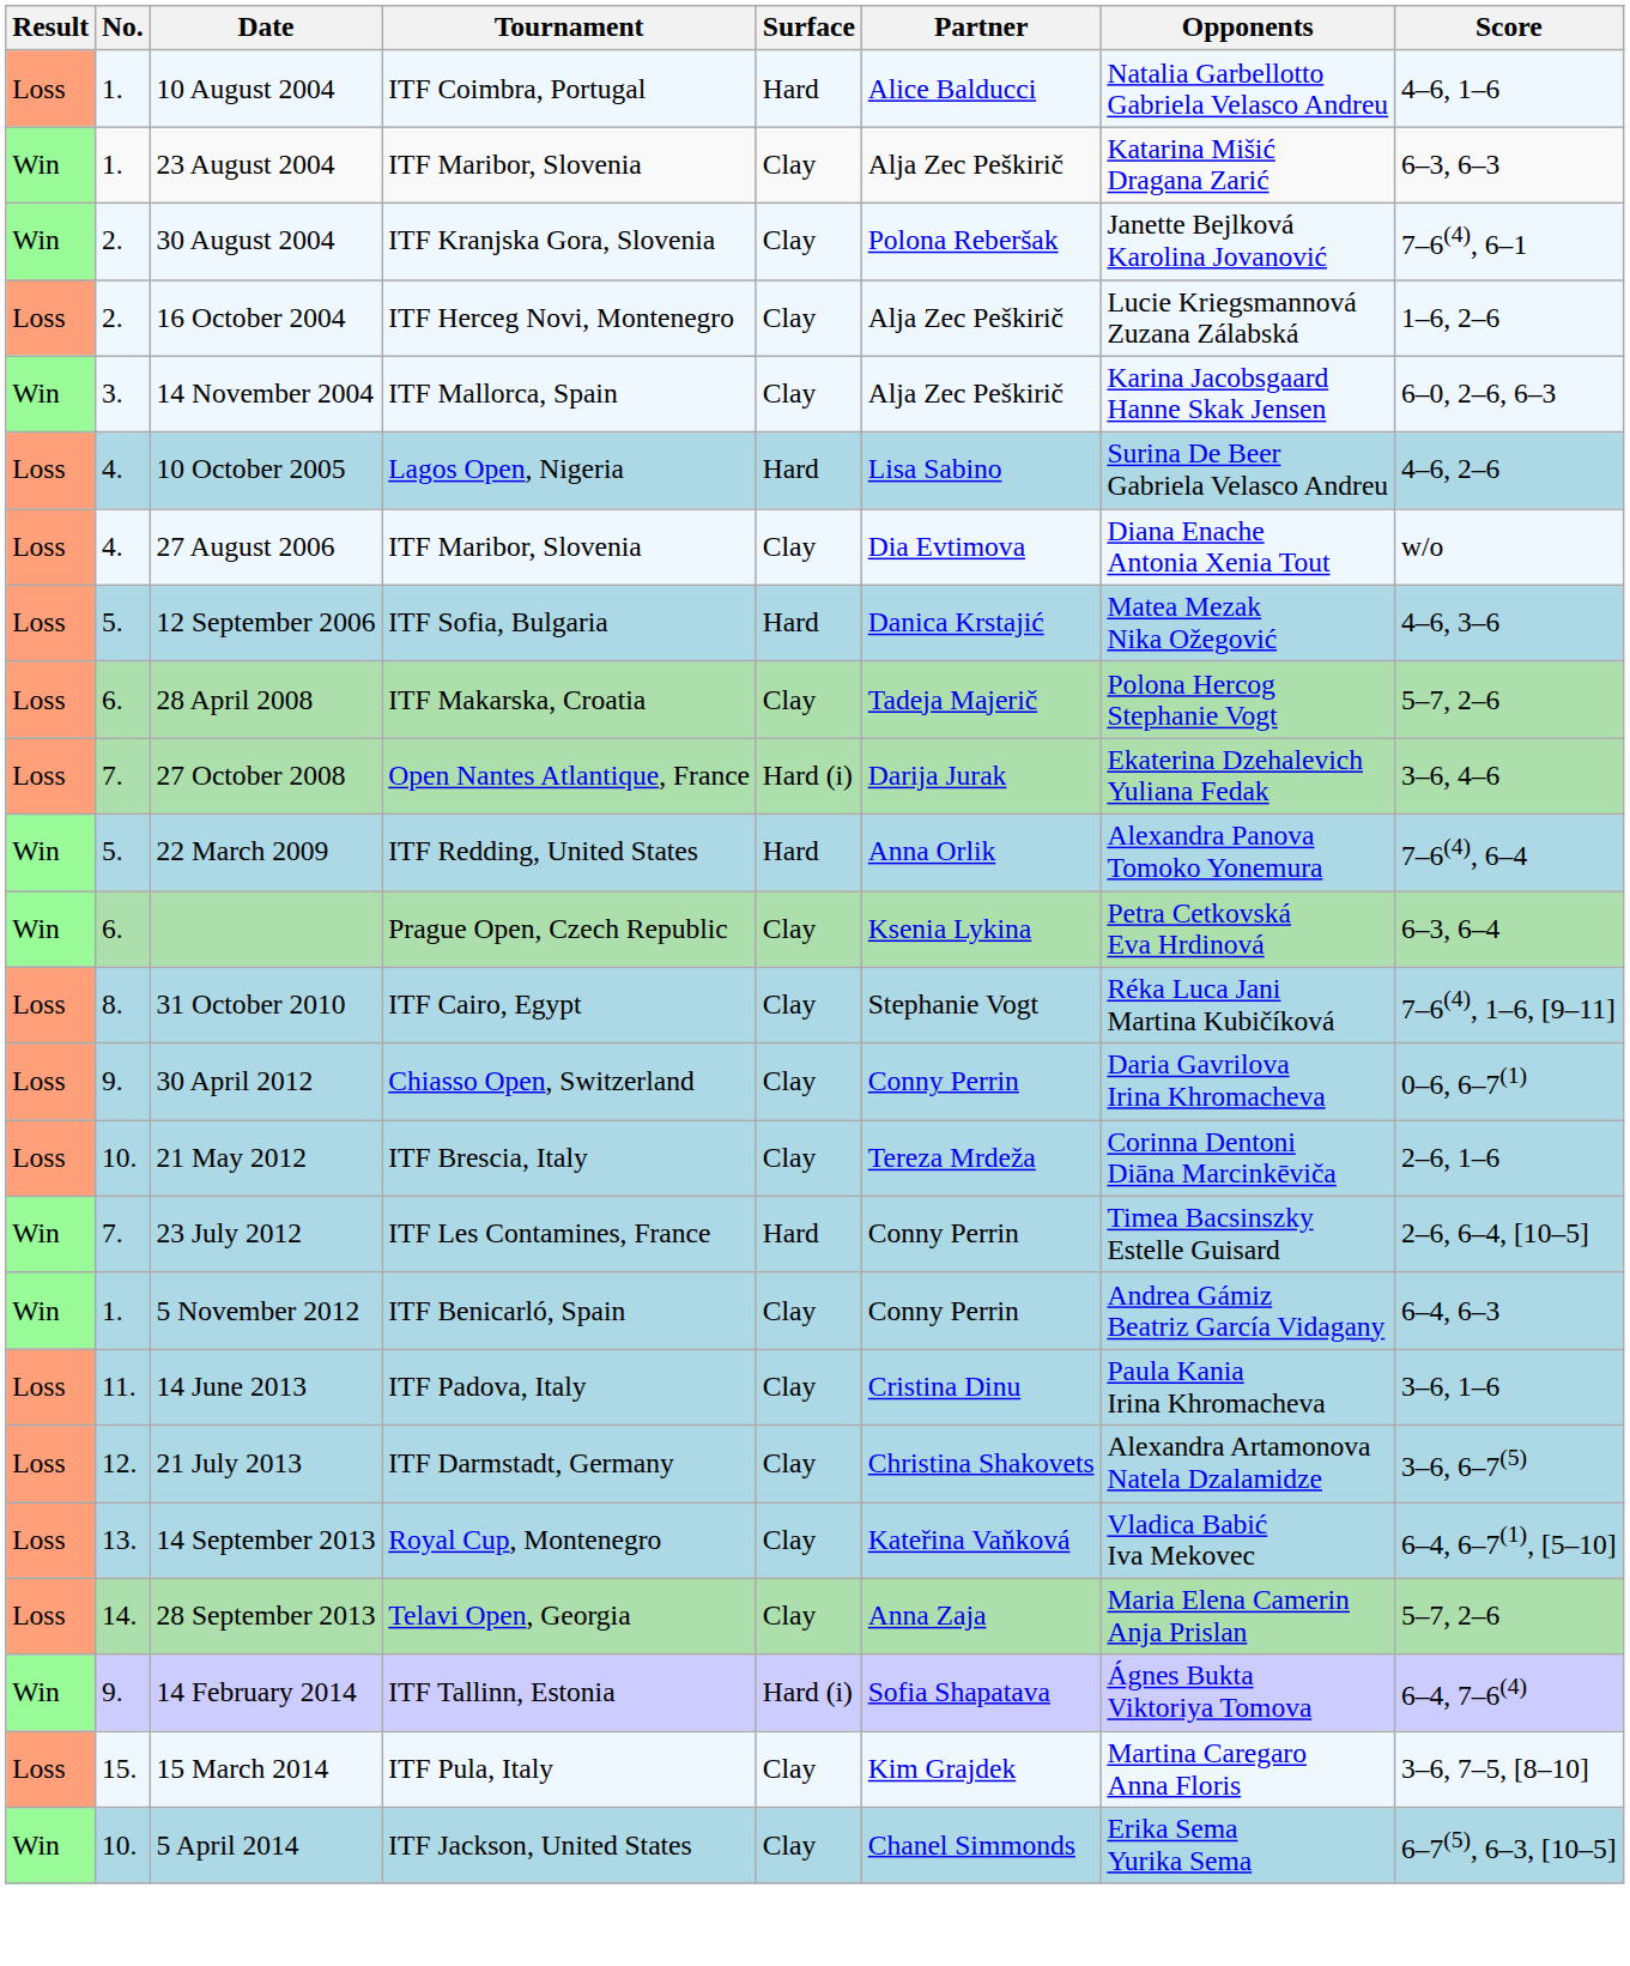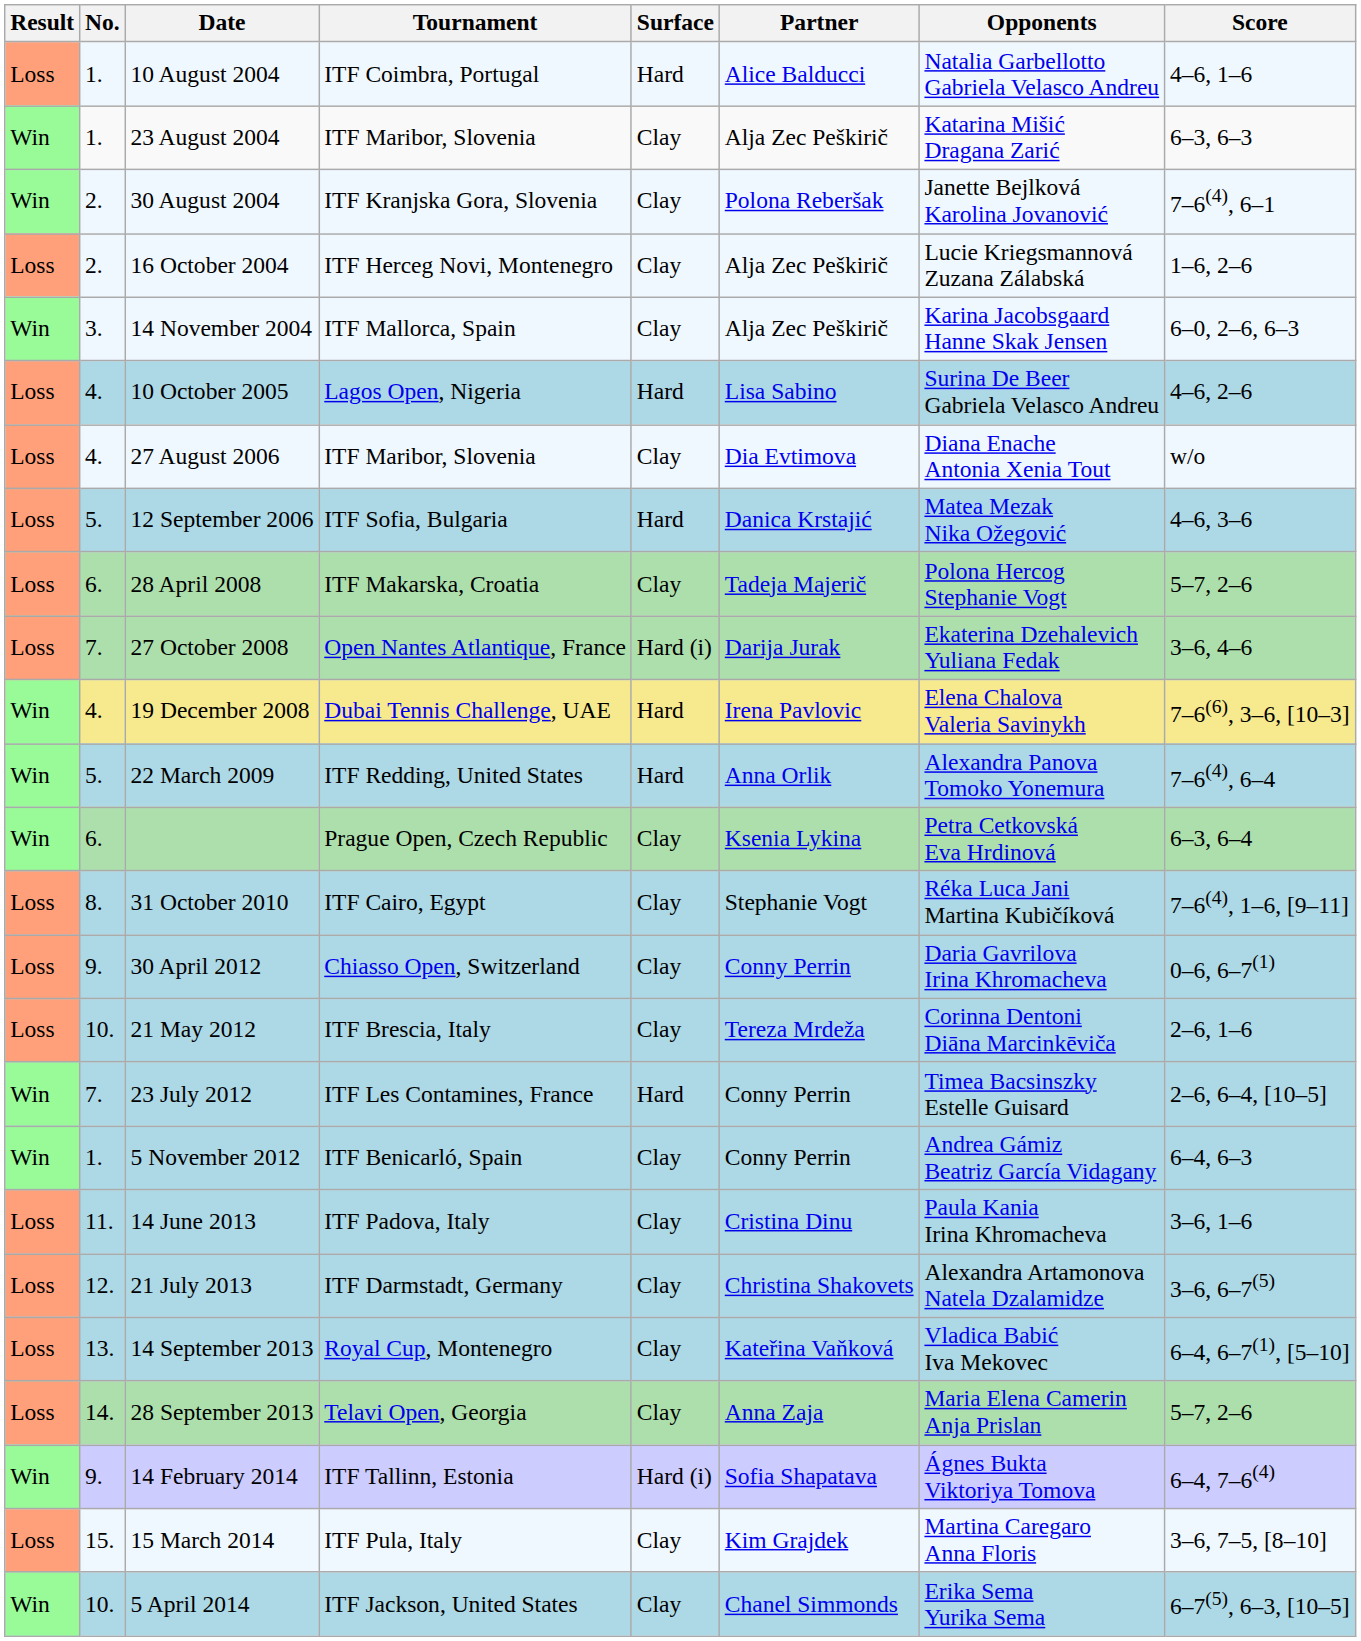 <table class="sortable wikitable">
 <tr>
 <th>Result</th>
 <th>No.</th>
 <th>Date</th>
 <th>Tournament</th>
 <th>Surface</th>
 <th>Partner</th>
 <th>Opponents</th>
 <th class="unsortable">Score</th>
 </tr>
 <tr style="background:#f0f8ff;">
 <td style="background:#ffa07a;">Loss</td>
 <td>1.</td>
 <td>10 August 2004</td>
 <td>ITF Coimbra, Portugal</td>
 <td>Hard</td>
 <td> <a href='#'>Alice Balducci</a></td>
 <td> <a href='#'>Natalia Garbellotto</a> <br>  <a href='#'>Gabriela Velasco Andreu</a></td>
 <td>4–6, 1–6</td>
 </tr>
 <tr>
 <td style="background:#98fb98;">Win</td>
 <td>1.</td>
 <td>23 August 2004</td>
 <td>ITF Maribor, Slovenia</td>
 <td>Clay</td>
 <td> Alja Zec Peškirič</td>
 <td> <a href='#'>Katarina Mišić</a> <br>  <a href='#'>Dragana Zarić</a></td>
 <td>6–3, 6–3</td>
 </tr>
 <tr style="background:#f0f8ff;">
 <td style="background:#98fb98;">Win</td>
 <td>2.</td>
 <td>30 August 2004</td>
 <td>ITF Kranjska Gora, Slovenia</td>
 <td>Clay</td>
 <td> <a href='#'>Polona Reberšak</a></td>
 <td> Janette Bejlková <br>  <a href='#'>Karolina Jovanović</a></td>
 <td>7–6<sup>(4)</sup>, 6–1</td>
 </tr>
 <tr style="background:#f0f8ff;">
 <td style="background:#ffa07a;">Loss</td>
 <td>2.</td>
 <td>16 October 2004</td>
 <td>ITF Herceg Novi, Montenegro</td>
 <td>Clay</td>
 <td> Alja Zec Peškirič</td>
 <td> Lucie Kriegsmannová <br>  Zuzana Zálabská</td>
 <td>1–6, 2–6</td>
 </tr>
 <tr style="background:#f0f8ff;">
 <td style="background:#98fb98;">Win</td>
 <td>3.</td>
 <td>14 November 2004</td>
 <td>ITF Mallorca, Spain</td>
 <td>Clay</td>
 <td> Alja Zec Peškirič</td>
 <td> <a href='#'>Karina Jacobsgaard</a> <br>  <a href='#'>Hanne Skak Jensen</a></td>
 <td>6–0, 2–6, 6–3</td>
 </tr>
 <tr style="background:lightblue;">
 <td style="background:#ffa07a;">Loss</td>
 <td>4.</td>
 <td>10 October 2005</td>
 <td><a href='#'>Lagos Open</a>, Nigeria</td>
 <td>Hard</td>
 <td> <a href='#'>Lisa Sabino</a></td>
 <td> <a href='#'>Surina De Beer</a> <br>  Gabriela Velasco Andreu</td>
 <td>4–6, 2–6</td>
 </tr>
 <tr style="background:#f0f8ff;">
 <td style="background:#ffa07a;">Loss</td>
 <td>4.</td>
 <td>27 August 2006</td>
 <td>ITF Maribor, Slovenia</td>
 <td>Clay</td>
 <td> <a href='#'>Dia Evtimova</a></td>
 <td> <a href='#'>Diana Enache</a> <br>  <a href='#'>Antonia Xenia Tout</a></td>
 <td>w/o</td>
 </tr>
 <tr style="background:lightblue;">
 <td style="background:#ffa07a;">Loss</td>
 <td>5.</td>
 <td>12 September 2006</td>
 <td>ITF Sofia, Bulgaria</td>
 <td>Hard</td>
 <td> <a href='#'>Danica Krstajić</a></td>
 <td> <a href='#'>Matea Mezak</a> <br>  <a href='#'>Nika Ožegović</a></td>
 <td>4–6, 3–6</td>
 </tr>
 <tr style="background:#addfad;">
 <td style="background:#ffa07a;">Loss</td>
 <td>6.</td>
 <td>28 April 2008</td>
 <td>ITF Makarska, Croatia</td>
 <td>Clay</td>
 <td> <a href='#'>Tadeja Majerič</a></td>
 <td> <a href='#'>Polona Hercog</a> <br>  <a href='#'>Stephanie Vogt</a></td>
 <td>5–7, 2–6</td>
 </tr>
 <tr style="background:#addfad;">
 <td style="background:#ffa07a;">Loss</td>
 <td>7.</td>
 <td>27 October 2008</td>
 <td><a href='#'>Open Nantes Atlantique</a>, France</td>
 <td>Hard (i)</td>
 <td> <a href='#'>Darija Jurak</a></td>
 <td> <a href='#'>Ekaterina Dzehalevich</a> <br>  <a href='#'>Yuliana Fedak</a></td>
 <td>3–6, 4–6</td>
+</tr>
+<tr style="background:#f7e98e;">
+<td style="background:#98fb98;">Win</td>
+<td>4.</td>
+<td>19 December 2008</td>
+<td><a href='#'>Dubai Tennis Challenge</a>, UAE</td>
+<td>Hard</td>
+<td> <a href='#'>Irena Pavlovic</a></td>
+<td> <a href='#'>Elena Chalova</a> <br>  <a href='#'>Valeria Savinykh</a></td>
+<td>7–6<sup>(6)</sup>, 3–6, [10–3]</td>
 </tr>
 <tr style="background:lightblue;">
 <td style="background:#98fb98;">Win</td>
 <td>5.</td>
 <td>22 March 2009</td>
 <td>ITF Redding, United States</td>
 <td>Hard</td>
 <td> <a href='#'>Anna Orlik</a></td>
 <td> <a href='#'>Alexandra Panova</a> <br>  <a href='#'>Tomoko Yonemura</a></td>
 <td>7–6<sup>(4)</sup>, 6–4</td>
 </tr>
 <tr style="background:#addfad;">
 <td style="background:#98fb98;">Win</td>
 <td>6.</td>
 <td></td>
 <td>Prague Open, Czech Republic</td>
 <td>Clay</td>
 <td> <a href='#'>Ksenia Lykina</a></td>
 <td> <a href='#'>Petra Cetkovská</a> <br>  <a href='#'>Eva Hrdinová</a></td>
 <td>6–3, 6–4</td>
 </tr>
 <tr style="background:lightblue;">
 <td style="background:#ffa07a;">Loss</td>
 <td>8.</td>
 <td>31 October 2010</td>
 <td>ITF Cairo, Egypt</td>
 <td>Clay</td>
 <td> Stephanie Vogt</td>
 <td> <a href='#'>Réka Luca Jani</a> <br>  Martina Kubičíková</td>
 <td>7–6<sup>(4)</sup>, 1–6, [9–11]</td>
 </tr>
 <tr style="background:lightblue;">
 <td style="background:#ffa07a;">Loss</td>
 <td>9.</td>
 <td>30 April 2012</td>
 <td><a href='#'>Chiasso Open</a>, Switzerland</td>
 <td>Clay</td>
 <td> <a href='#'>Conny Perrin</a></td>
 <td> <a href='#'>Daria Gavrilova</a> <br>  <a href='#'>Irina Khromacheva</a></td>
 <td>0–6, 6–7<sup>(1)</sup></td>
 </tr>
 <tr style="background:lightblue;">
 <td style="background:#ffa07a;">Loss</td>
 <td>10.</td>
 <td>21 May 2012</td>
 <td>ITF Brescia, Italy</td>
 <td>Clay</td>
 <td> <a href='#'>Tereza Mrdeža</a></td>
 <td> <a href='#'>Corinna Dentoni</a> <br>  <a href='#'>Diāna Marcinkēviča</a></td>
 <td>2–6, 1–6</td>
 </tr>
 <tr style="background:lightblue;">
 <td style="background:#98fb98;">Win</td>
 <td>7.</td>
 <td>23 July 2012</td>
 <td>ITF Les Contamines, France</td>
 <td>Hard</td>
 <td> Conny Perrin</td>
 <td> <a href='#'>Timea Bacsinszky</a> <br>  Estelle Guisard</td>
 <td>2–6, 6–4, [10–5]</td>
 </tr>
 <tr style="background:lightblue;">
 <td style="background:#98fb98;">Win</td>
 <td>1.</td>
 <td>5 November 2012</td>
 <td>ITF Benicarló, Spain</td>
 <td>Clay</td>
 <td> Conny Perrin</td>
 <td> <a href='#'>Andrea Gámiz</a> <br>  <a href='#'>Beatriz García Vidagany</a></td>
 <td>6–4, 6–3</td>
 </tr>
 <tr style="background:lightblue;">
 <td style="background:#ffa07a;">Loss</td>
 <td>11.</td>
 <td>14 June 2013</td>
 <td>ITF Padova, Italy</td>
 <td>Clay</td>
 <td> <a href='#'>Cristina Dinu</a></td>
 <td> <a href='#'>Paula Kania</a> <br>  Irina Khromacheva</td>
 <td>3–6, 1–6</td>
 </tr>
 <tr style="background:lightblue;">
 <td style="background:#ffa07a;">Loss</td>
 <td>12.</td>
 <td>21 July 2013</td>
 <td>ITF Darmstadt, Germany</td>
 <td>Clay</td>
 <td> <a href='#'>Christina Shakovets</a></td>
 <td> Alexandra Artamonova <br>  <a href='#'>Natela Dzalamidze</a></td>
 <td>3–6, 6–7<sup>(5)</sup></td>
 </tr>
 <tr style="background:lightblue;">
 <td style="background:#ffa07a;">Loss</td>
 <td>13.</td>
 <td>14 September 2013</td>
 <td><a href='#'>Royal Cup</a>, Montenegro</td>
 <td>Clay</td>
 <td> <a href='#'>Kateřina Vaňková</a></td>
 <td> <a href='#'>Vladica Babić</a> <br>  Iva Mekovec</td>
 <td>6–4, 6–7<sup>(1)</sup>, [5–10]</td>
 </tr>
 <tr style="background:#addfad;">
 <td style="background:#ffa07a;">Loss</td>
 <td>14.</td>
 <td>28 September 2013</td>
 <td><a href='#'>Telavi Open</a>, Georgia</td>
 <td>Clay</td>
 <td> <a href='#'>Anna Zaja</a></td>
 <td> <a href='#'>Maria Elena Camerin</a> <br>  <a href='#'>Anja Prislan</a></td>
 <td>5–7, 2–6</td>
 </tr>
 <tr bgcolor=#ccccff>
 <td style="background:#98fb98;">Win</td>
 <td>9.</td>
 <td>14 February 2014</td>
 <td>ITF Tallinn, Estonia</td>
 <td>Hard (i)</td>
 <td> <a href='#'>Sofia Shapatava</a></td>
 <td> <a href='#'>Ágnes Bukta</a> <br>  <a href='#'>Viktoriya Tomova</a></td>
 <td>6–4, 7–6<sup>(4)</sup></td>
 </tr>
 <tr style="background:#f0f8ff;">
 <td style="background:#ffa07a;">Loss</td>
 <td>15.</td>
 <td>15 March 2014</td>
 <td>ITF Pula, Italy</td>
 <td>Clay</td>
 <td> <a href='#'>Kim Grajdek</a></td>
 <td> <a href='#'>Martina Caregaro</a> <br>  <a href='#'>Anna Floris</a></td>
 <td>3–6, 7–5, [8–10]</td>
 </tr>
 <tr style="background:lightblue;">
 <td style="background:#98fb98;">Win</td>
 <td>10.</td>
 <td>5 April 2014</td>
 <td>ITF Jackson, United States</td>
 <td>Clay</td>
 <td> <a href='#'>Chanel Simmonds</a></td>
 <td> <a href='#'>Erika Sema</a> <br>  <a href='#'>Yurika Sema</a></td>
 <td>6–7<sup>(5)</sup>, 6–3, [10–5]</td>
 </tr>
 </table>
